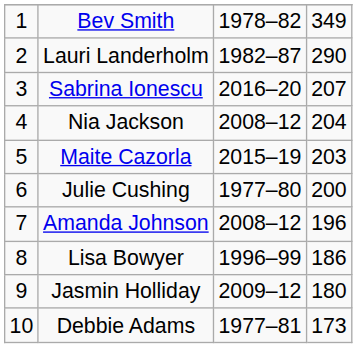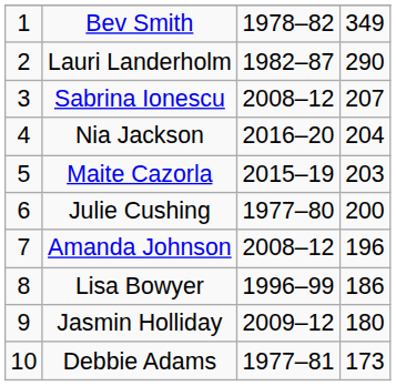 <table class="wikitable">
 <tr>
 </tr>
 <tr align=center>
 <td>1</td>
 <td><a href='#'>Bev Smith</a></td>
 <td>1978–82</td>
 <td>349</td>
 </tr>
 <tr align=center>
 <td>2</td>
 <td>Lauri Landerholm</td>
 <td>1982–87</td>
 <td>290</td>
 </tr>
 <tr align=center>
 <td>3</td>
 <td><a href='#'>Sabrina Ionescu</a></td>
-<td>2016–20</td>
+<td>2008–12</td>
 <td>207</td>
 </tr>
 <tr align=center>
 <td>4</td>
 <td>Nia Jackson</td>
-<td>2008–12</td>
+<td>2016–20</td>
 <td>204</td>
 </tr>
 <tr align=center>
 <td>5</td>
 <td><a href='#'>Maite Cazorla</a></td>
 <td>2015–19</td>
 <td>203</td>
 </tr>
 <tr align=center>
 <td>6</td>
 <td>Julie Cushing</td>
 <td>1977–80</td>
 <td>200</td>
 </tr>
 <tr align=center>
 <td>7</td>
 <td><a href='#'>Amanda Johnson</a></td>
 <td>2008–12</td>
 <td>196</td>
 </tr>
 <tr align=center>
 <td>8</td>
 <td>Lisa Bowyer</td>
 <td>1996–99</td>
 <td>186</td>
 </tr>
 <tr align=center>
 <td>9</td>
 <td>Jasmin Holliday</td>
 <td>2009–12</td>
 <td>180</td>
 </tr>
 <tr align=center>
 <td>10</td>
 <td>Debbie Adams</td>
 <td>1977–81</td>
 <td>173</td>
 </tr>
 </table>
